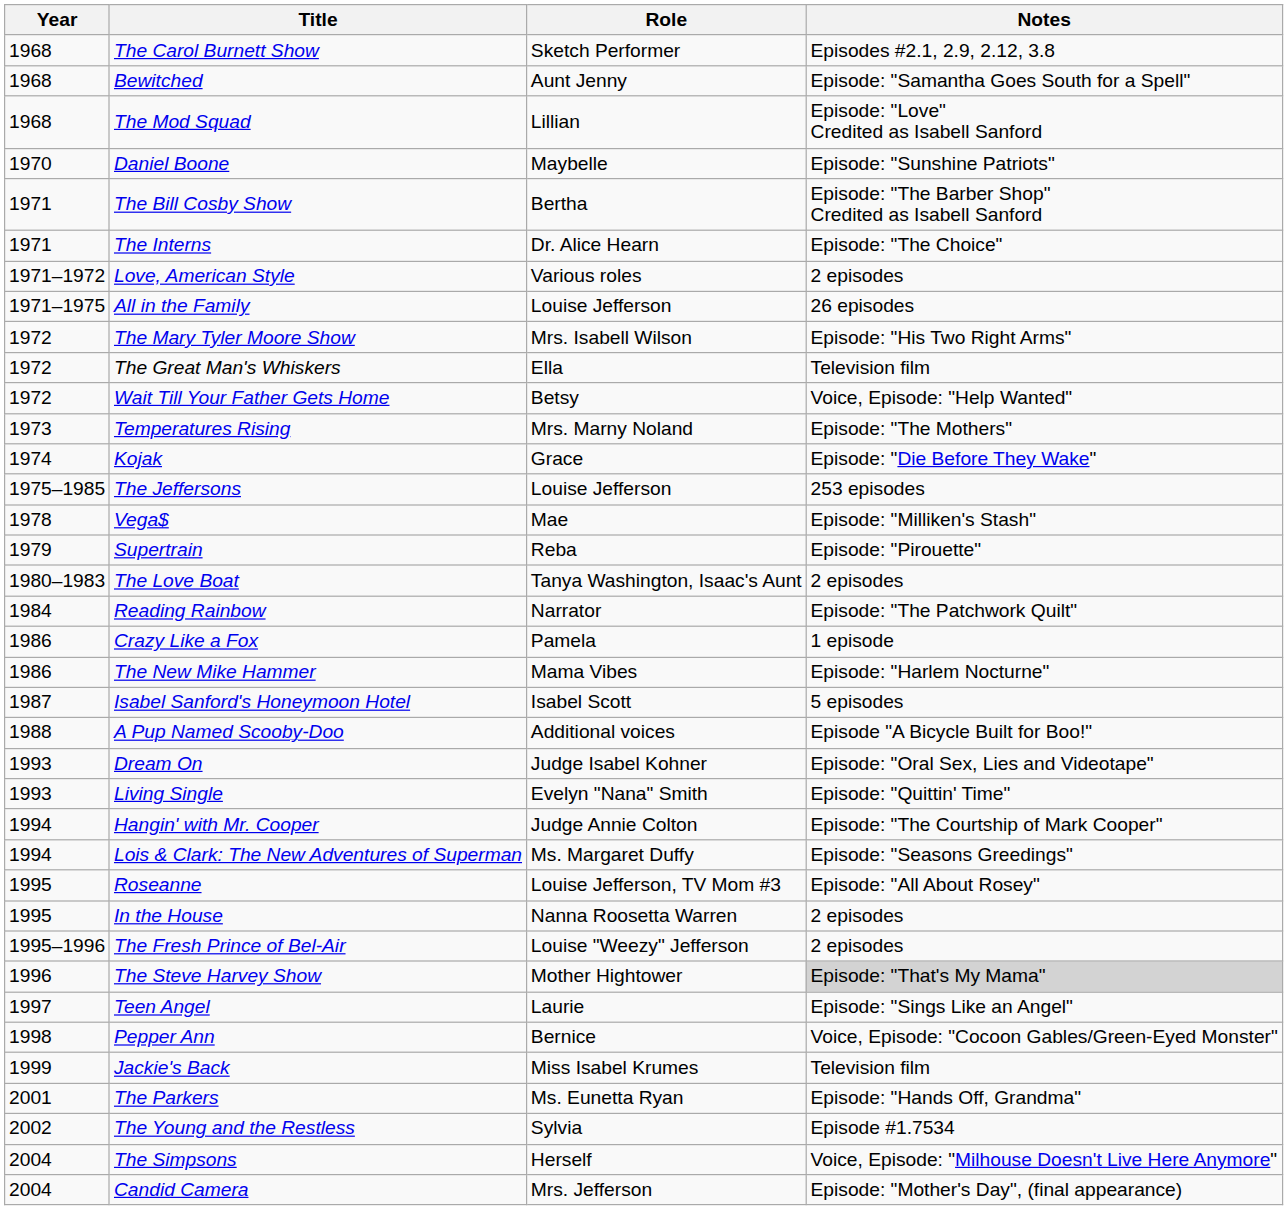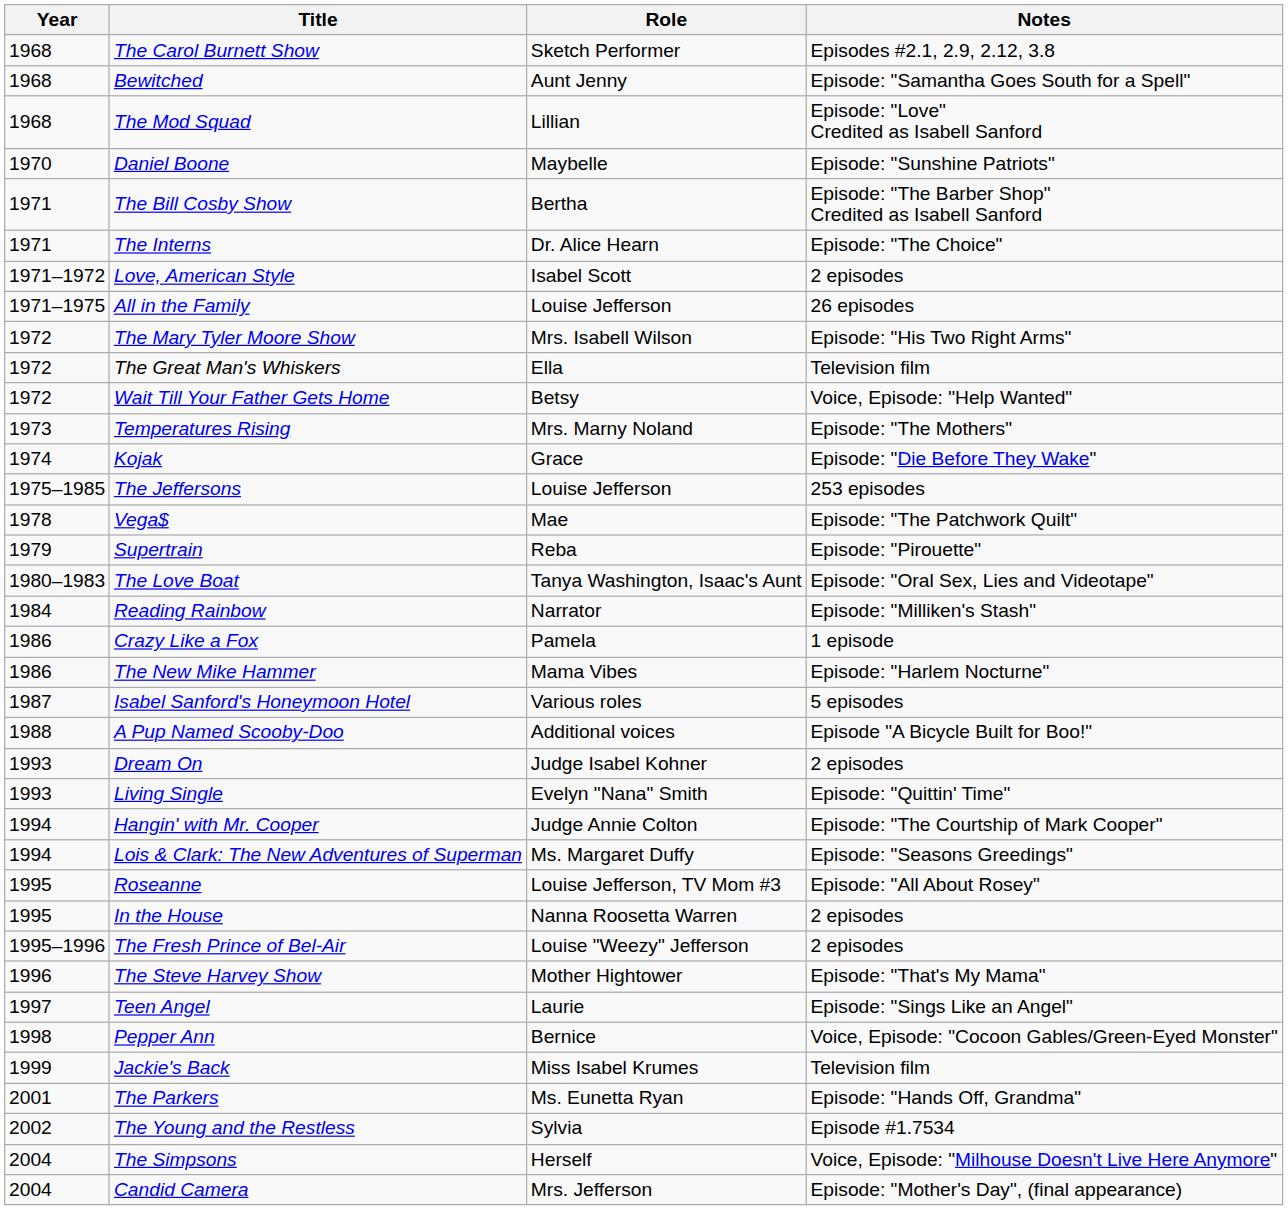 <table class="wikitable sortable">
 <tr>
 <th>Year</th>
 <th>Title</th>
 <th>Role</th>
 <th class="unsortable">Notes</th>
 </tr>
 <tr>
 <td>1968</td>
 <td><em><a href='#'>The Carol Burnett Show</a></em></td>
 <td>Sketch Performer</td>
 <td>Episodes #2.1, 2.9, 2.12, 3.8</td>
 </tr>
 <tr>
 <td>1968</td>
 <td><em><a href='#'>Bewitched</a></em></td>
 <td>Aunt Jenny</td>
 <td>Episode: "Samantha Goes South for a Spell"</td>
 </tr>
 <tr>
 <td>1968</td>
 <td><em><a href='#'>The Mod Squad</a></em></td>
 <td>Lillian</td>
 <td>Episode: "Love"<br>Credited as Isabell Sanford</td>
 </tr>
 <tr>
 <td>1970</td>
 <td><em><a href='#'>Daniel Boone</a></em></td>
 <td>Maybelle</td>
 <td>Episode: "Sunshine Patriots"</td>
 </tr>
 <tr>
 <td>1971</td>
 <td><em><a href='#'>The Bill Cosby Show</a></em></td>
 <td>Bertha</td>
 <td>Episode: "The Barber Shop"<br>Credited as Isabell Sanford</td>
 </tr>
 <tr>
 <td>1971</td>
 <td><em><a href='#'>The Interns</a></em></td>
 <td>Dr.  Alice Hearn</td>
 <td>Episode: "The Choice"</td>
 </tr>
 <tr>
 <td>1971–1972</td>
 <td><em><a href='#'>Love, American Style</a></em></td>
-<td>Various roles</td>
+<td>Isabel Scott</td>
 <td>2 episodes</td>
 </tr>
 <tr>
 <td>1971–1975</td>
 <td><em><a href='#'>All in the Family</a></em></td>
 <td>Louise Jefferson</td>
 <td>26 episodes</td>
 </tr>
 <tr>
 <td>1972</td>
 <td><em><a href='#'>The Mary Tyler Moore Show</a></em></td>
 <td>Mrs. Isabell Wilson</td>
 <td>Episode: "His Two Right Arms"</td>
 </tr>
 <tr>
 <td>1972</td>
 <td><em>The Great Man's Whiskers</em></td>
 <td>Ella</td>
 <td>Television film</td>
 </tr>
 <tr>
 <td>1972</td>
 <td><em><a href='#'>Wait Till Your Father Gets Home</a></em></td>
 <td>Betsy</td>
 <td>Voice, Episode: "Help Wanted"</td>
 </tr>
 <tr>
 <td>1973</td>
 <td><em><a href='#'>Temperatures Rising</a></em></td>
 <td>Mrs. Marny Noland</td>
 <td>Episode: "The Mothers"</td>
 </tr>
 <tr>
 <td>1974</td>
 <td><em><a href='#'>Kojak</a></em></td>
 <td>Grace</td>
 <td>Episode: "<a href='#'>Die Before They Wake</a>"</td>
 </tr>
 <tr>
 <td>1975–1985</td>
 <td><em><a href='#'>The Jeffersons</a></em></td>
 <td>Louise Jefferson</td>
 <td>253 episodes</td>
 </tr>
 <tr>
 <td>1978</td>
 <td><em><a href='#'>Vega$</a></em></td>
 <td>Mae</td>
-<td>Episode: "Milliken's Stash"</td>
+<td>Episode: "The Patchwork Quilt"</td>
 </tr>
 <tr>
 <td>1979</td>
 <td><em><a href='#'>Supertrain</a></em></td>
 <td>Reba</td>
 <td>Episode: "Pirouette"</td>
 </tr>
 <tr>
 <td>1980–1983</td>
 <td><em><a href='#'>The Love Boat</a></em></td>
 <td>Tanya Washington, Isaac's Aunt</td>
-<td>2 episodes</td>
+<td>Episode: "Oral Sex, Lies and Videotape"</td>
 </tr>
 <tr>
 <td>1984</td>
 <td><em><a href='#'>Reading Rainbow</a></em></td>
 <td>Narrator</td>
-<td>Episode: "The Patchwork Quilt"</td>
+<td>Episode: "Milliken's Stash"</td>
 </tr>
 <tr>
 <td>1986</td>
 <td><em><a href='#'>Crazy Like a Fox</a></em></td>
 <td>Pamela</td>
 <td>1 episode</td>
 </tr>
 <tr>
 <td>1986</td>
 <td><em><a href='#'>The New Mike Hammer</a></em></td>
 <td>Mama Vibes</td>
 <td>Episode: "Harlem Nocturne"</td>
 </tr>
 <tr>
 <td>1987</td>
 <td><em><a href='#'>Isabel Sanford's Honeymoon Hotel</a></em></td>
-<td>Isabel Scott</td>
+<td>Various roles</td>
 <td>5 episodes</td>
 </tr>
 <tr>
 <td>1988</td>
 <td><em><a href='#'>A Pup Named Scooby-Doo</a></em></td>
 <td>Additional voices</td>
 <td>Episode "A Bicycle Built for Boo!"</td>
 </tr>
 <tr>
 <td>1993</td>
 <td><em><a href='#'>Dream On</a></em></td>
 <td>Judge Isabel Kohner</td>
-<td>Episode: "Oral Sex, Lies and Videotape"</td>
+<td>2 episodes</td>
 </tr>
 <tr>
 <td>1993</td>
 <td><em><a href='#'>Living Single</a></em></td>
 <td>Evelyn "Nana" Smith</td>
 <td>Episode: "Quittin' Time"</td>
 </tr>
 <tr>
 <td>1994</td>
 <td><em><a href='#'>Hangin' with Mr. Cooper</a></em></td>
 <td>Judge Annie Colton</td>
 <td>Episode: "The Courtship of Mark Cooper"</td>
 </tr>
 <tr>
 <td>1994</td>
 <td><em><a href='#'>Lois & Clark: The New Adventures of Superman</a></em></td>
 <td>Ms. Margaret Duffy</td>
 <td>Episode: "Seasons Greedings"</td>
 </tr>
 <tr>
 <td>1995</td>
 <td><em><a href='#'>Roseanne</a></em></td>
 <td>Louise Jefferson, TV Mom #3</td>
 <td>Episode: "All About Rosey"</td>
 </tr>
 <tr>
 <td>1995</td>
 <td><em><a href='#'>In the House</a></em></td>
 <td>Nanna Roosetta Warren</td>
 <td>2 episodes</td>
 </tr>
 <tr>
 <td>1995–1996</td>
 <td><em><a href='#'>The Fresh Prince of Bel-Air</a></em></td>
 <td>Louise "Weezy" Jefferson</td>
 <td>2 episodes</td>
 </tr>
 <tr>
 <td>1996</td>
 <td><em><a href='#'>The Steve Harvey Show</a></em></td>
 <td>Mother Hightower</td>
-<td style="background: lightgrey;">Episode: "That's My Mama"</td>
+<td>Episode: "That's My Mama"</td>
 </tr>
 <tr>
 <td>1997</td>
 <td><em><a href='#'>Teen Angel</a></em></td>
 <td>Laurie</td>
 <td>Episode: "Sings Like an Angel"</td>
 </tr>
 <tr>
 <td>1998</td>
 <td><em><a href='#'>Pepper Ann</a></em></td>
 <td>Bernice</td>
 <td>Voice, Episode: "Cocoon Gables/Green-Eyed Monster"</td>
 </tr>
 <tr>
 <td>1999</td>
 <td><em><a href='#'>Jackie's Back</a></em></td>
 <td>Miss Isabel Krumes</td>
 <td>Television film</td>
 </tr>
 <tr>
 <td>2001</td>
 <td><em><a href='#'>The Parkers</a></em></td>
 <td>Ms. Eunetta Ryan</td>
 <td>Episode: "Hands Off, Grandma"</td>
 </tr>
 <tr>
 <td>2002</td>
 <td><em><a href='#'>The Young and the Restless</a></em></td>
 <td>Sylvia</td>
 <td>Episode #1.7534</td>
 </tr>
 <tr>
 <td>2004</td>
 <td><em><a href='#'>The Simpsons</a></em></td>
 <td>Herself</td>
 <td>Voice, Episode: "<a href='#'>Milhouse Doesn't Live Here Anymore</a>"</td>
 </tr>
 <tr>
 <td>2004</td>
 <td><em><a href='#'>Candid Camera</a></em></td>
 <td>Mrs. Jefferson</td>
 <td>Episode: "Mother's Day", (final appearance)</td>
 </tr>
 </table>
